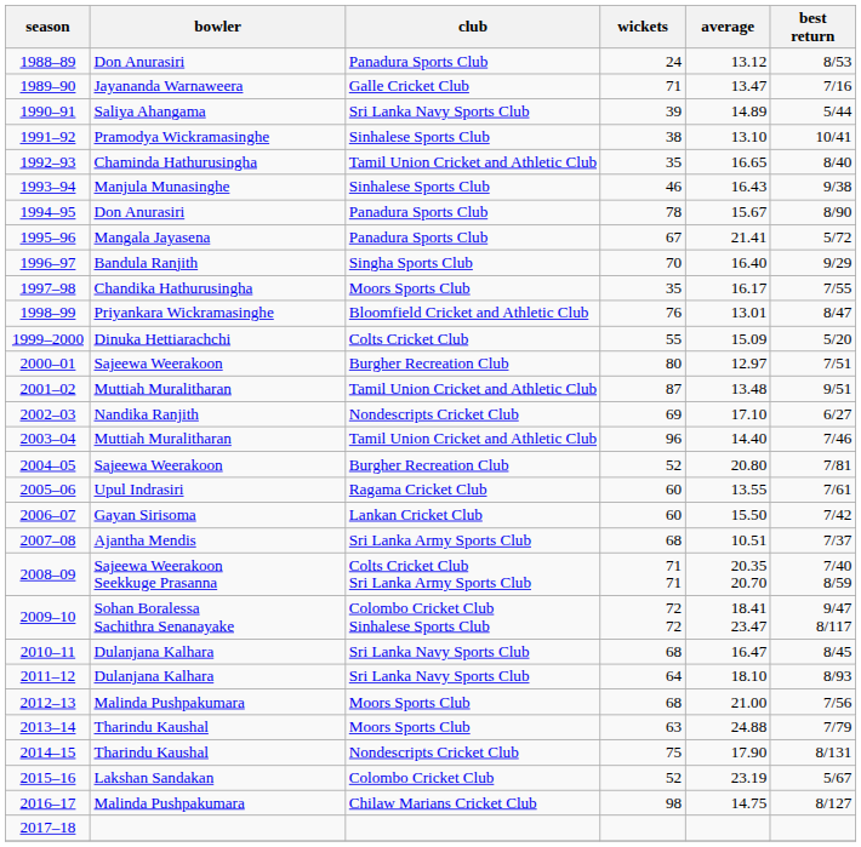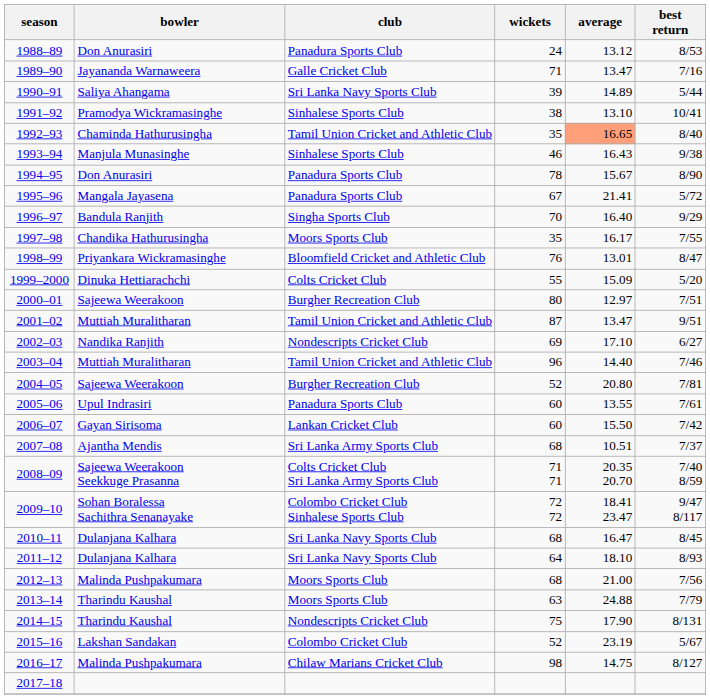 <table class="wikitable">
 <tr>
 <th width="10.0%" align="center">season</th>
 <th width="30.0%" align="left">bowler</th>
 <th width="30.0%" align="left">club</th>
 <th width="10.0%" align="right">wickets</th>
 <th width="10.0%" align="right">average</th>
 <th width="10.0%" align="right">best<br>return</th>
 </tr>
 <tr>
 <td align="center"><a href='#'>1988–89</a></td>
 <td><a href='#'>Don Anurasiri</a></td>
 <td><a href='#'>Panadura Sports Club</a></td>
 <td align="right">24</td>
 <td align="right">13.12</td>
 <td align="right">8/53</td>
 </tr>
 <tr>
 <td align="center"><a href='#'>1989–90</a></td>
 <td><a href='#'>Jayananda Warnaweera</a></td>
 <td><a href='#'>Galle Cricket Club</a></td>
 <td align="right">71</td>
 <td align="right">13.47</td>
 <td align="right">7/16</td>
 </tr>
 <tr>
 <td align="center"><a href='#'>1990–91</a></td>
 <td><a href='#'>Saliya Ahangama</a></td>
 <td><a href='#'>Sri Lanka Navy Sports Club</a></td>
 <td align="right">39</td>
 <td align="right">14.89</td>
 <td align="right">5/44</td>
 </tr>
 <tr>
 <td align="center"><a href='#'>1991–92</a></td>
 <td><a href='#'>Pramodya Wickramasinghe</a></td>
 <td><a href='#'>Sinhalese Sports Club</a></td>
 <td align="right">38</td>
 <td align="right">13.10</td>
 <td align="right">10/41</td>
 </tr>
 <tr>
 <td align="center"><a href='#'>1992–93</a></td>
 <td><a href='#'>Chaminda Hathurusingha</a></td>
 <td><a href='#'>Tamil Union Cricket and Athletic Club</a></td>
 <td align="right">35</td>
-<td align="right">16.65</td>
+<td align="right" style="background: lightsalmon;">16.65</td>
 <td align="right">8/40</td>
 </tr>
 <tr>
 <td align="center"><a href='#'>1993–94</a></td>
 <td><a href='#'>Manjula Munasinghe</a></td>
 <td><a href='#'>Sinhalese Sports Club</a></td>
 <td align="right">46</td>
 <td align="right">16.43</td>
 <td align="right">9/38</td>
 </tr>
 <tr>
 <td align="center"><a href='#'>1994–95</a></td>
 <td><a href='#'>Don Anurasiri</a></td>
 <td><a href='#'>Panadura Sports Club</a></td>
 <td align="right">78</td>
 <td align="right">15.67</td>
 <td align="right">8/90</td>
 </tr>
 <tr>
 <td align="center"><a href='#'>1995–96</a></td>
 <td><a href='#'>Mangala Jayasena</a></td>
 <td><a href='#'>Panadura Sports Club</a></td>
 <td align="right">67</td>
 <td align="right">21.41</td>
 <td align="right">5/72</td>
 </tr>
 <tr>
 <td align="center"><a href='#'>1996–97</a></td>
 <td><a href='#'>Bandula Ranjith</a></td>
 <td><a href='#'>Singha Sports Club</a></td>
 <td align="right">70</td>
 <td align="right">16.40</td>
 <td align="right">9/29</td>
 </tr>
 <tr>
 <td align="center"><a href='#'>1997–98</a></td>
 <td><a href='#'>Chandika Hathurusingha</a></td>
 <td><a href='#'>Moors Sports Club</a></td>
 <td align="right">35</td>
 <td align="right">16.17</td>
 <td align="right">7/55</td>
 </tr>
 <tr>
 <td align="center"><a href='#'>1998–99</a></td>
 <td><a href='#'>Priyankara Wickramasinghe</a></td>
 <td><a href='#'>Bloomfield Cricket and Athletic Club</a></td>
 <td align="right">76</td>
 <td align="right">13.01</td>
 <td align="right">8/47</td>
 </tr>
 <tr>
 <td align="center"><a href='#'>1999–2000</a></td>
 <td><a href='#'>Dinuka Hettiarachchi</a></td>
 <td><a href='#'>Colts Cricket Club</a></td>
 <td align="right">55</td>
 <td align="right">15.09</td>
 <td align="right">5/20</td>
 </tr>
 <tr>
 <td align="center"><a href='#'>2000–01</a></td>
 <td><a href='#'>Sajeewa Weerakoon</a></td>
 <td><a href='#'>Burgher Recreation Club</a></td>
 <td align="right">80</td>
 <td align="right">12.97</td>
 <td align="right">7/51</td>
 </tr>
 <tr>
 <td align="center"><a href='#'>2001–02</a></td>
 <td><a href='#'>Muttiah Muralitharan</a></td>
 <td><a href='#'>Tamil Union Cricket and Athletic Club</a></td>
 <td align="right">87</td>
-<td align="right">13.48</td>
+<td align="right">13.47</td>
 <td align="right">9/51</td>
 </tr>
 <tr>
 <td align="center"><a href='#'>2002–03</a></td>
 <td><a href='#'>Nandika Ranjith</a></td>
 <td><a href='#'>Nondescripts Cricket Club</a></td>
 <td align="right">69</td>
 <td align="right">17.10</td>
 <td align="right">6/27</td>
 </tr>
 <tr>
 <td align="center"><a href='#'>2003–04</a></td>
 <td><a href='#'>Muttiah Muralitharan</a></td>
 <td><a href='#'>Tamil Union Cricket and Athletic Club</a></td>
 <td align="right">96</td>
 <td align="right">14.40</td>
 <td align="right">7/46</td>
 </tr>
 <tr>
 <td align="center"><a href='#'>2004–05</a></td>
 <td><a href='#'>Sajeewa Weerakoon</a></td>
 <td><a href='#'>Burgher Recreation Club</a></td>
 <td align="right">52</td>
 <td align="right">20.80</td>
 <td align="right">7/81</td>
 </tr>
 <tr>
 <td align="center"><a href='#'>2005–06</a></td>
 <td><a href='#'>Upul Indrasiri</a></td>
-<td><a href='#'>Ragama Cricket Club</a></td>
+<td><a href='#'>Panadura Sports Club</a></td>
 <td align="right">60</td>
 <td align="right">13.55</td>
 <td align="right">7/61</td>
 </tr>
 <tr>
 <td align="center"><a href='#'>2006–07</a></td>
 <td><a href='#'>Gayan Sirisoma</a></td>
 <td><a href='#'>Lankan Cricket Club</a></td>
 <td align="right">60</td>
 <td align="right">15.50</td>
 <td align="right">7/42</td>
 </tr>
 <tr>
 <td align="center"><a href='#'>2007–08</a></td>
 <td><a href='#'>Ajantha Mendis</a></td>
 <td><a href='#'>Sri Lanka Army Sports Club</a></td>
 <td align="right">68</td>
 <td align="right">10.51</td>
 <td align="right">7/37</td>
 </tr>
 <tr>
 <td align="center"><a href='#'>2008–09</a></td>
 <td><a href='#'>Sajeewa Weerakoon</a><br><a href='#'>Seekkuge Prasanna</a></td>
 <td><a href='#'>Colts Cricket Club</a><br><a href='#'>Sri Lanka Army Sports Club</a></td>
 <td align="right">71<br>71</td>
 <td align="right">20.35<br>20.70</td>
 <td align="right">7/40<br>8/59</td>
 </tr>
 <tr>
 <td align="center"><a href='#'>2009–10</a></td>
 <td><a href='#'>Sohan Boralessa</a><br><a href='#'>Sachithra Senanayake</a></td>
 <td><a href='#'>Colombo Cricket Club</a><br><a href='#'>Sinhalese Sports Club</a></td>
 <td align="right">72<br>72</td>
 <td align="right">18.41<br>23.47</td>
 <td align="right">9/47<br>8/117</td>
 </tr>
 <tr>
 <td align="center"><a href='#'>2010–11</a></td>
 <td><a href='#'>Dulanjana Kalhara</a></td>
 <td><a href='#'>Sri Lanka Navy Sports Club</a></td>
 <td align="right">68</td>
 <td align="right">16.47</td>
 <td align="right">8/45</td>
 </tr>
 <tr>
 <td align="center"><a href='#'>2011–12</a></td>
 <td><a href='#'>Dulanjana Kalhara</a></td>
 <td><a href='#'>Sri Lanka Navy Sports Club</a></td>
 <td align="right">64</td>
 <td align="right">18.10</td>
 <td align="right">8/93</td>
 </tr>
 <tr>
 <td align="center"><a href='#'>2012–13</a></td>
 <td><a href='#'>Malinda Pushpakumara</a></td>
 <td><a href='#'>Moors Sports Club</a></td>
 <td align="right">68</td>
 <td align="right">21.00</td>
 <td align="right">7/56</td>
 </tr>
 <tr>
 <td align="center"><a href='#'>2013–14</a></td>
 <td><a href='#'>Tharindu Kaushal</a></td>
 <td><a href='#'>Moors Sports Club</a></td>
 <td align="right">63</td>
 <td align="right">24.88</td>
 <td align="right">7/79</td>
 </tr>
 <tr>
 <td align="center"><a href='#'>2014–15</a></td>
 <td><a href='#'>Tharindu Kaushal</a></td>
 <td><a href='#'>Nondescripts Cricket Club</a></td>
 <td align="right">75</td>
 <td align="right">17.90</td>
 <td align="right">8/131</td>
 </tr>
 <tr>
 <td align="center"><a href='#'>2015–16</a></td>
 <td><a href='#'>Lakshan Sandakan</a></td>
 <td><a href='#'>Colombo Cricket Club</a></td>
 <td align="right">52</td>
 <td align="right">23.19</td>
 <td align="right">5/67</td>
 </tr>
 <tr>
 <td align="center"><a href='#'>2016–17</a></td>
 <td><a href='#'>Malinda Pushpakumara</a></td>
 <td><a href='#'>Chilaw Marians Cricket Club</a></td>
 <td align="right">98</td>
 <td align="right">14.75</td>
 <td align="right">8/127</td>
 </tr>
 <tr>
 <td align="center"><a href='#'>2017–18</a></td>
 <td></td>
 <td></td>
 <td align="right"></td>
 <td align="right"></td>
 <td align="right"></td>
 </tr>
 <tr>
 </tr>
 </table>
